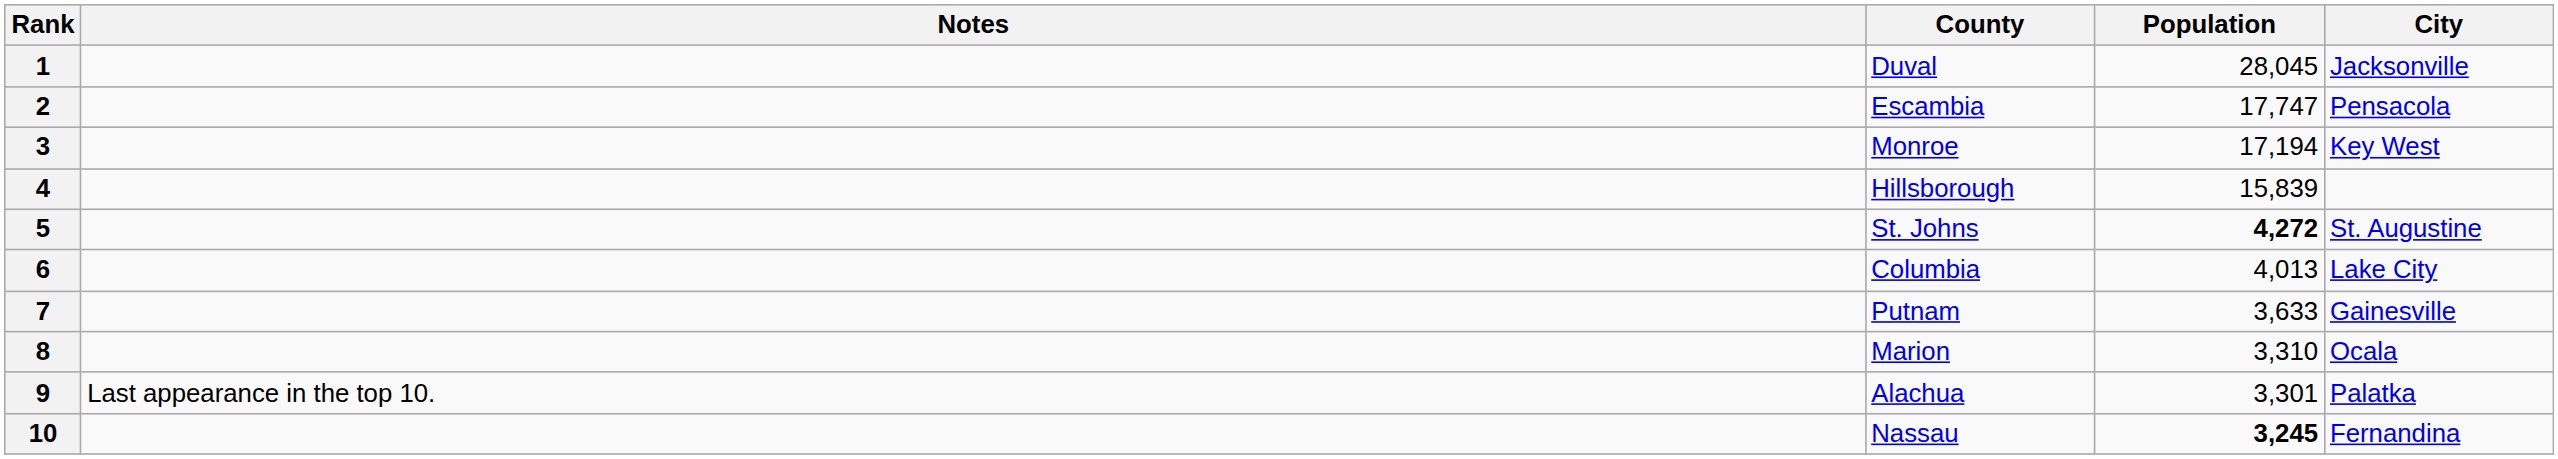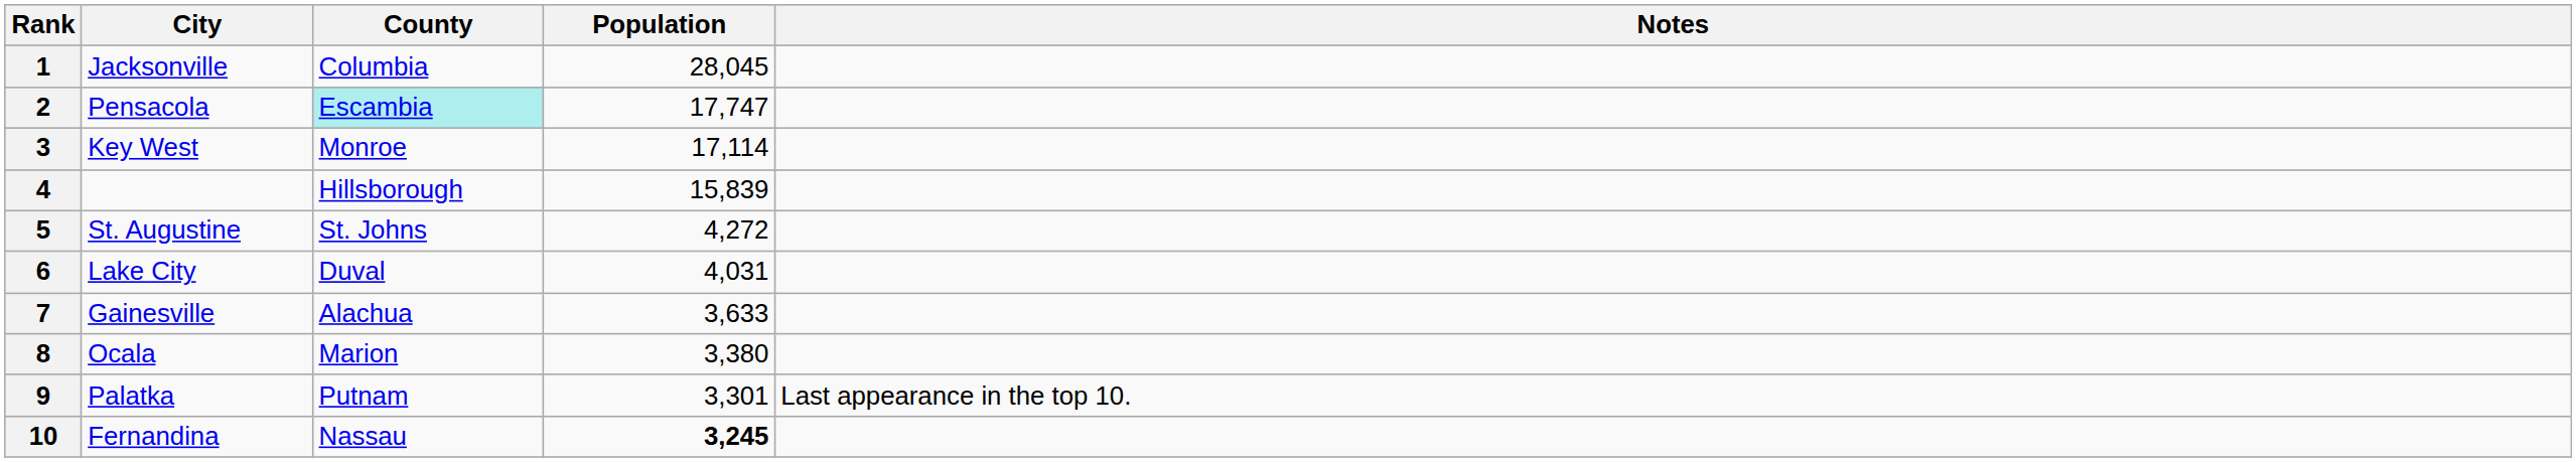 <table class="wikitable plainrowheaders" style="width:100%">
 <tr>
 <th scope="col" style="width:3%;">Rank</th>
-<th scope="col" style="width:70%;">Notes</th>
+<th scope="col" style="width:9%;">City</th>
 <th scope="col" style="width:9%;">County</th>
 <th scope="col" style="width:9%;">Population</th>
-<th scope="col" style="width:9%;">City</th>
+<th scope="col" style="width:70%;">Notes</th>
 </tr>
 <tr>
 <th scope="row">1</th>
+<td><a href='#'>Jacksonville</a></td>
+<td><a href='#'>Columbia</a></td>
+<td align="right">28,045</td>
 <td></td>
-<td><a href='#'>Duval</a></td>
-<td align="right">28,045</td>
-<td><a href='#'>Jacksonville</a></td>
 </tr>
 <tr>
 <th scope="row">2</th>
+<td><a href='#'>Pensacola</a></td>
+<td style="background: paleturquoise;"><a href='#'>Escambia</a></td>
+<td align="right">17,747</td>
 <td></td>
-<td><a href='#'>Escambia</a></td>
-<td align="right">17,747</td>
-<td><a href='#'>Pensacola</a></td>
 </tr>
 <tr>
 <th scope="row">3</th>
+<td><a href='#'>Key West</a></td>
+<td><a href='#'>Monroe</a></td>
+<td align="right">17,114</td>
 <td></td>
-<td><a href='#'>Monroe</a></td>
-<td align="right">17,194</td>
-<td><a href='#'>Key West</a></td>
 </tr>
 <tr>
 <th scope="row">4</th>
 <td></td>
 <td><a href='#'>Hillsborough</a></td>
 <td align="right">15,839</td>
 <td></td>
 </tr>
 <tr>
 <th scope="row">5</th>
+<td><a href='#'>St. Augustine</a></td>
+<td><a href='#'>St. Johns</a></td>
+<td align="right">4,272</td>
 <td></td>
-<td><a href='#'>St. Johns</a></td>
-<td align="right"><strong>4,272</strong></td>
-<td><a href='#'>St. Augustine</a></td>
 </tr>
 <tr>
 <th scope="row">6</th>
+<td><a href='#'>Lake City</a></td>
+<td><a href='#'>Duval</a></td>
+<td align="right">4,031</td>
 <td></td>
-<td><a href='#'>Columbia</a></td>
-<td align="right">4,013</td>
-<td><a href='#'>Lake City</a></td>
 </tr>
 <tr>
 <th scope="row">7</th>
+<td><a href='#'>Gainesville</a></td>
+<td><a href='#'>Alachua</a></td>
+<td align="right">3,633</td>
 <td></td>
-<td><a href='#'>Putnam</a></td>
-<td align="right">3,633</td>
-<td><a href='#'>Gainesville</a></td>
 </tr>
 <tr>
 <th scope="row">8</th>
+<td><a href='#'>Ocala</a></td>
+<td><a href='#'>Marion</a></td>
+<td align="right">3,380</td>
 <td></td>
-<td><a href='#'>Marion</a></td>
-<td align="right">3,310</td>
-<td><a href='#'>Ocala</a></td>
 </tr>
 <tr>
 <th scope="row">9</th>
+<td><a href='#'>Palatka</a></td>
+<td><a href='#'>Putnam</a></td>
+<td align="right">3,301</td>
 <td>Last appearance in the top 10.</td>
-<td><a href='#'>Alachua</a></td>
-<td align="right">3,301</td>
-<td><a href='#'>Palatka</a></td>
 </tr>
 <tr>
 <th scope="row">10</th>
-<td></td>
+<td><a href='#'>Fernandina</a></td>
 <td><a href='#'>Nassau</a></td>
 <td align="right"><strong>3,245</strong></td>
-<td><a href='#'>Fernandina</a></td>
+<td></td>
 </tr>
 </table>
